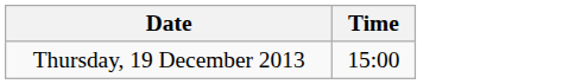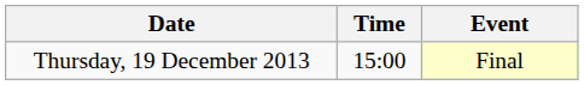 <table class = "wikitable" style="text-align:center;">
 <tr>
 <th width=220>Date</th>
 <th width=50>Time</th>
+<th width=100>Event</th>
 </tr>
 <tr>
 <td>Thursday, 19 December 2013</td>
 <td>15:00</td>
+<td bgcolor=ffffcc>Final</td>
 </tr>
 </table>
